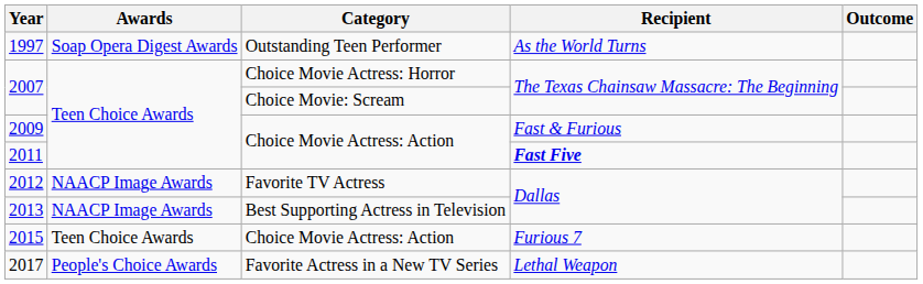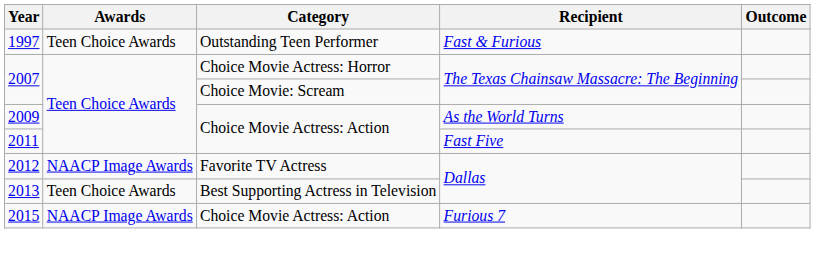 <table class="wikitable sortable">
 <tr>
 <th>Year</th>
 <th>Awards</th>
 <th>Category</th>
 <th>Recipient</th>
 <th>Outcome</th>
 </tr>
 <tr>
 <td><a href='#'>1997</a></td>
-<td><a href='#'>Soap Opera Digest Awards</a></td>
+<td>Teen Choice Awards</td>
 <td>Outstanding Teen Performer</td>
-<td><em><a href='#'>As the World Turns</a></em></td>
+<td><em><a href='#'>Fast & Furious</a></em></td>
 <td></td>
 </tr>
 <tr>
 <td rowspan=2><a href='#'>2007</a></td>
 <td rowspan=4><a href='#'>Teen Choice Awards</a></td>
 <td>Choice Movie Actress: Horror</td>
 <td rowspan=2><em><a href='#'>The Texas Chainsaw Massacre: The Beginning</a></em></td>
 <td></td>
 </tr>
 <tr>
 <td>Choice Movie: Scream</td>
 <td></td>
 </tr>
 <tr>
 <td><a href='#'>2009</a></td>
 <td rowspan=2>Choice Movie Actress: Action</td>
-<td><em><a href='#'>Fast & Furious</a></em></td>
+<td><em><a href='#'>As the World Turns</a></em></td>
 <td></td>
 </tr>
 <tr>
 <td><a href='#'>2011</a></td>
-<td><strong><em><a href='#'>Fast Five</a></em></strong></td>
+<td><em><a href='#'>Fast Five</a></em></td>
 <td></td>
 </tr>
 <tr>
 <td><a href='#'>2012</a></td>
 <td><a href='#'>NAACP Image Awards</a></td>
 <td>Favorite TV Actress</td>
 <td rowspan=2><em><a href='#'>Dallas</a></em></td>
 <td></td>
 </tr>
 <tr>
 <td><a href='#'>2013</a></td>
-<td><a href='#'>NAACP Image Awards</a></td>
+<td>Teen Choice Awards</td>
 <td>Best Supporting Actress in Television</td>
 <td></td>
 </tr>
 <tr>
 <td><a href='#'>2015</a></td>
-<td>Teen Choice Awards</td>
+<td><a href='#'>NAACP Image Awards</a></td>
 <td>Choice Movie Actress: Action</td>
 <td><em><a href='#'>Furious 7</a></em></td>
 <td></td>
 </tr>
-<tr>
-<td>2017</td>
-<td><a href='#'>People's Choice Awards</a></td>
-<td>Favorite Actress in a New TV Series</td>
-<td><em><a href='#'>Lethal Weapon</a></em></td>
-<td></td>
-</tr>
 </table>
